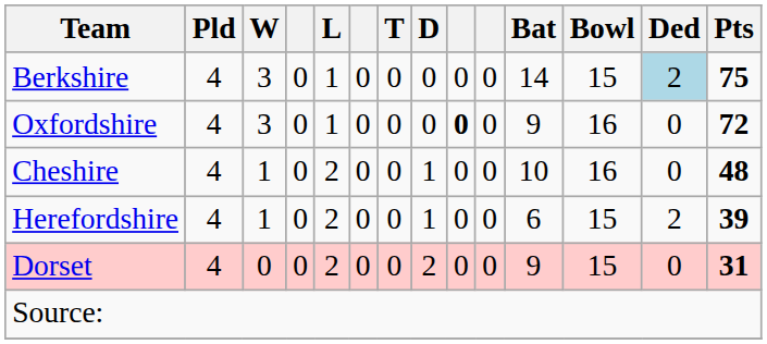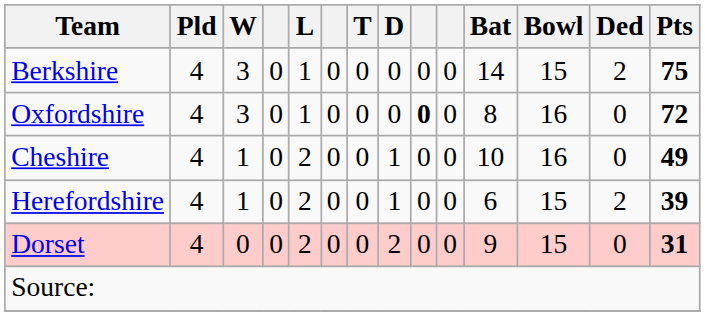 <table class="wikitable" style="text-align:center">
 <tr>
 <th>Team</th>
 <th>Pld</th>
 <th>W</th>
 <th></th>
 <th>L</th>
 <th></th>
 <th>T</th>
 <th>D</th>
 <th></th>
 <th></th>
 <th>Bat</th>
 <th>Bowl</th>
 <th>Ded</th>
 <th>Pts</th>
 </tr>
 <tr>
 <td align=left><a href='#'>Berkshire</a></td>
 <td>4</td>
 <td>3</td>
 <td>0</td>
 <td>1</td>
 <td>0</td>
 <td>0</td>
 <td>0</td>
 <td>0</td>
 <td>0</td>
 <td>14</td>
 <td>15</td>
-<td style="background: lightblue;">2</td>
+<td>2</td>
 <td><strong>75</strong></td>
 </tr>
 <tr>
 <td align=left><a href='#'>Oxfordshire</a></td>
 <td>4</td>
 <td>3</td>
 <td>0</td>
 <td>1</td>
 <td>0</td>
 <td>0</td>
 <td>0</td>
 <td><strong>0</strong></td>
 <td>0</td>
-<td>9</td>
+<td>8</td>
 <td>16</td>
 <td>0</td>
 <td><strong>72</strong></td>
 </tr>
 <tr>
 <td align=left><a href='#'>Cheshire</a></td>
 <td>4</td>
 <td>1</td>
 <td>0</td>
 <td>2</td>
 <td>0</td>
 <td>0</td>
 <td>1</td>
 <td>0</td>
 <td>0</td>
 <td>10</td>
 <td>16</td>
 <td>0</td>
-<td><strong>48</strong></td>
+<td><strong>49</strong></td>
 </tr>
 <tr>
 <td align=left><a href='#'>Herefordshire</a></td>
 <td>4</td>
 <td>1</td>
 <td>0</td>
 <td>2</td>
 <td>0</td>
 <td>0</td>
 <td>1</td>
 <td>0</td>
 <td>0</td>
 <td>6</td>
 <td>15</td>
 <td>2</td>
 <td><strong>39</strong></td>
 </tr>
 <tr style="background:#fcc">
 <td align=left><a href='#'>Dorset</a></td>
 <td>4</td>
 <td>0</td>
 <td>0</td>
 <td>2</td>
 <td>0</td>
 <td>0</td>
 <td>2</td>
 <td>0</td>
 <td>0</td>
 <td>9</td>
 <td>15</td>
 <td>0</td>
 <td><strong>31</strong></td>
 </tr>
 <tr>
 <td colspan=15 align="left">Source:</td>
 </tr>
 <tr>
 </tr>
 </table>
